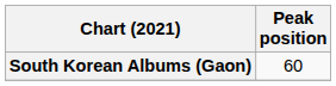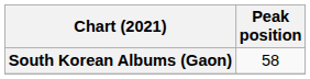 <table class="wikitable plainrowheaders" style="text-align:center">
 <tr>
 <th scope="col">Chart (2021)</th>
 <th scope="col">Peak<br>position</th>
 </tr>
 <tr>
 <th scope="row">South Korean Albums (Gaon)</th>
-<td>60</td>
+<td>58</td>
 </tr>
 <tr>
 </tr>
 </table>
